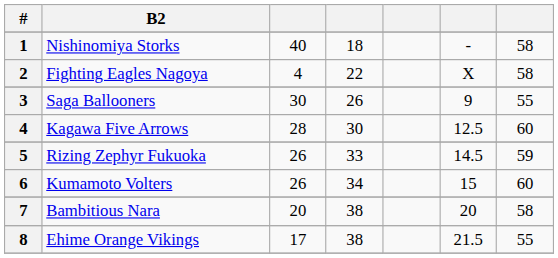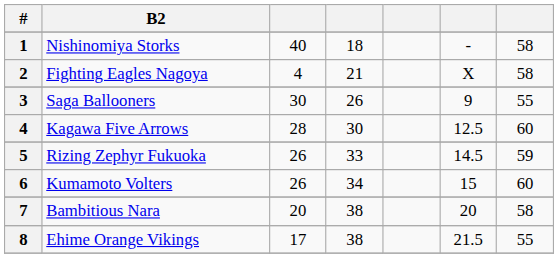 <table class="wikitable" width="500" style="font-size:95%; text-align:center">
 <tr>
 <th width="5%">#</th>
 <th width="30%">B2</th>
 <th width="7.5%"></th>
 <th width="7.5%"></th>
 <th width="7.5%"></th>
 <th width="7.5%"></th>
 <th width="7.5%"></th>
 </tr>
 <tr>
 </tr>
 <tr>
 <th>1</th>
 <td style="text-align:left;"><a href='#'>Nishinomiya Storks</a></td>
 <td>40</td>
 <td>18</td>
 <td></td>
 <td>-</td>
 <td>58</td>
 </tr>
 <tr>
 </tr>
 <tr>
 <th>2</th>
 <td style="text-align:left;"><a href='#'>Fighting Eagles Nagoya</a></td>
 <td>4</td>
-<td>22</td>
+<td>21</td>
 <td></td>
 <td>X</td>
 <td>58</td>
 </tr>
 <tr>
 </tr>
 <tr>
 <th>3</th>
 <td style="text-align:left;"><a href='#'>Saga Ballooners</a></td>
 <td>30</td>
 <td>26</td>
 <td></td>
 <td>9</td>
 <td>55</td>
 </tr>
 <tr>
 </tr>
 <tr>
 <th>4</th>
 <td style="text-align:left;"><a href='#'>Kagawa Five Arrows</a></td>
 <td>28</td>
 <td>30</td>
 <td></td>
 <td>12.5</td>
 <td>60</td>
 </tr>
 <tr>
 </tr>
 <tr>
 <th>5</th>
 <td style="text-align:left;"><a href='#'>Rizing Zephyr Fukuoka</a></td>
 <td>26</td>
 <td>33</td>
 <td></td>
 <td>14.5</td>
 <td>59</td>
 </tr>
 <tr>
 </tr>
 <tr>
 <th>6</th>
 <td style="text-align:left;"><a href='#'>Kumamoto Volters</a></td>
 <td>26</td>
 <td>34</td>
 <td></td>
 <td>15</td>
 <td>60</td>
 </tr>
 <tr>
 </tr>
 <tr>
 <th>7</th>
 <td style="text-align:left;"><a href='#'>Bambitious Nara</a></td>
 <td>20</td>
 <td>38</td>
 <td></td>
 <td>20</td>
 <td>58</td>
 </tr>
 <tr>
 </tr>
 <tr>
 <th>8</th>
 <td style="text-align:left;"><a href='#'>Ehime Orange Vikings</a></td>
 <td>17</td>
 <td>38</td>
 <td></td>
 <td>21.5</td>
 <td>55</td>
 </tr>
 <tr>
 </tr>
 </table>
